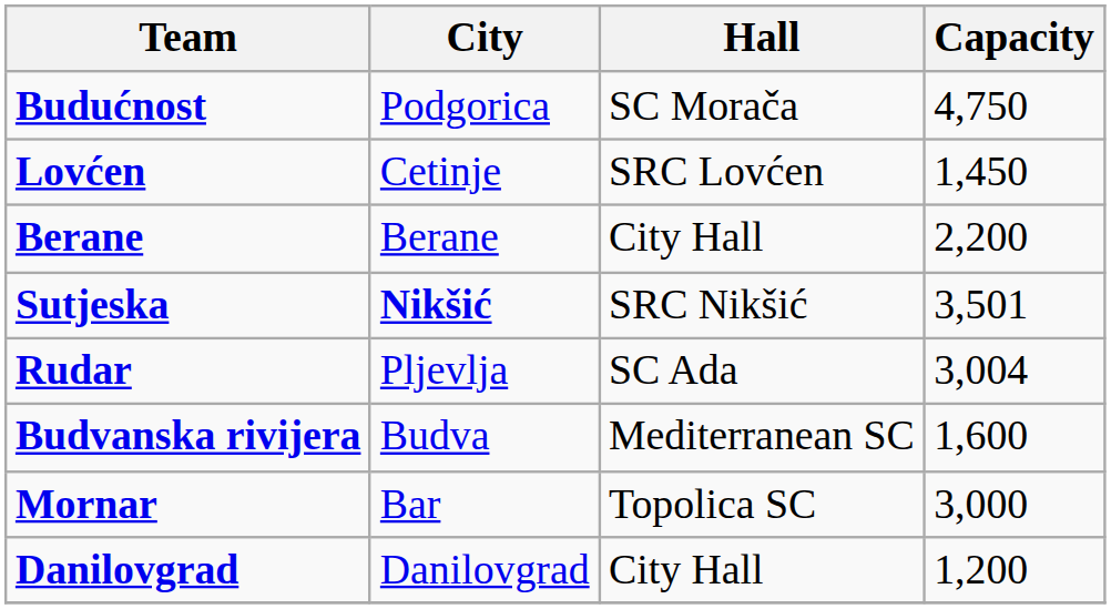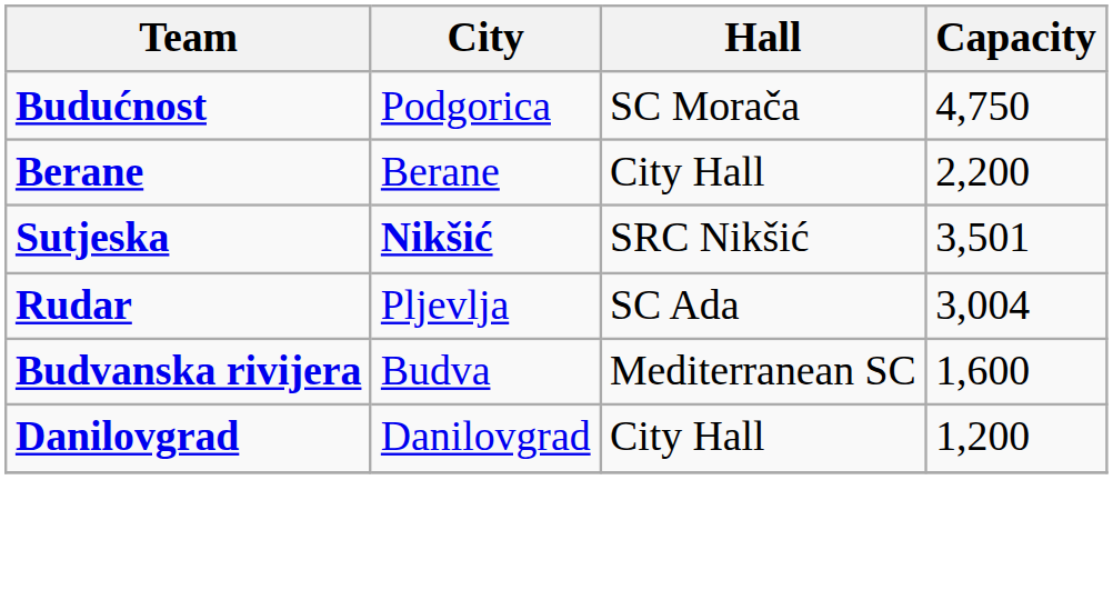 <table class="wikitable sortable">
 <tr>
 <th>Team</th>
 <th>City</th>
 <th>Hall</th>
 <th>Capacity</th>
 </tr>
 <tr>
 <td><strong><a href='#'>Budućnost</a></strong></td>
 <td><a href='#'>Podgorica</a></td>
 <td>SC Morača</td>
 <td>4,750</td>
-</tr>
-<tr>
-<td><strong><a href='#'>Lovćen</a></strong></td>
-<td><a href='#'>Cetinje</a></td>
-<td>SRC Lovćen</td>
-<td>1,450</td>
 </tr>
 <tr>
 <td><strong><a href='#'>Berane</a></strong></td>
 <td><a href='#'>Berane</a></td>
 <td>City Hall</td>
 <td>2,200</td>
 </tr>
 <tr>
 <td><strong><a href='#'>Sutjeska</a></strong></td>
 <td><strong><a href='#'>Nikšić</a></strong></td>
 <td>SRC Nikšić</td>
 <td>3,501</td>
 </tr>
 <tr>
 <td><strong><a href='#'>Rudar</a></strong></td>
 <td><a href='#'>Pljevlja</a></td>
 <td>SC Ada</td>
 <td>3,004</td>
 </tr>
 <tr>
 <td><strong><a href='#'>Budvanska rivijera</a></strong></td>
 <td><a href='#'>Budva</a></td>
 <td>Mediterranean SC</td>
 <td>1,600</td>
 </tr>
 <tr>
-<td><strong><a href='#'>Mornar</a></strong></td>
-<td><a href='#'>Bar</a></td>
-<td>Topolica SC</td>
-<td>3,000</td>
-</tr>
-<tr>
 <td><strong><a href='#'>Danilovgrad</a></strong></td>
 <td><a href='#'>Danilovgrad</a></td>
 <td>City Hall</td>
 <td>1,200</td>
 </tr>
 <tr>
 </tr>
 </table>
